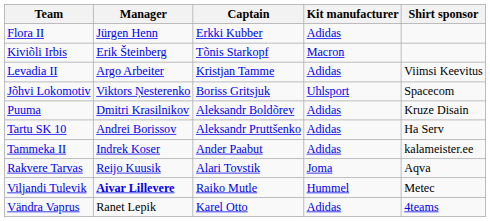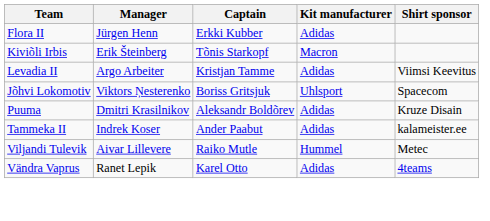 <table class="wikitable sortable" style="text-align: left;">
 <tr>
 <th>Team</th>
 <th>Manager</th>
 <th>Captain</th>
 <th>Kit manufacturer</th>
 <th>Shirt sponsor</th>
 </tr>
 <tr>
 <td><a href='#'>Flora II</a></td>
 <td> <a href='#'>Jürgen Henn</a></td>
 <td> <a href='#'>Erkki Kubber</a></td>
 <td><a href='#'>Adidas</a></td>
 <td></td>
 </tr>
 <tr>
 <td><a href='#'>Kiviõli Irbis</a></td>
 <td> <a href='#'>Erik Šteinberg</a></td>
 <td> <a href='#'>Tõnis Starkopf</a></td>
 <td><a href='#'>Macron</a></td>
 <td></td>
 </tr>
 <tr>
 <td><a href='#'>Levadia II</a></td>
 <td> <a href='#'>Argo Arbeiter</a></td>
 <td> <a href='#'>Kristjan Tamme</a></td>
 <td><a href='#'>Adidas</a></td>
 <td>Viimsi Keevitus</td>
 </tr>
 <tr>
 <td><a href='#'>Jõhvi Lokomotiv</a></td>
 <td> <a href='#'>Viktors Ņesterenko</a></td>
 <td> <a href='#'>Boriss Gritsjuk</a></td>
 <td><a href='#'>Uhlsport</a></td>
 <td>Spacecom</td>
 </tr>
 <tr>
 <td><a href='#'>Puuma</a></td>
 <td> <a href='#'>Dmitri Krasilnikov</a></td>
 <td> <a href='#'>Aleksandr Boldõrev</a></td>
 <td><a href='#'>Adidas</a></td>
 <td>Kruze Disain</td>
 </tr>
 <tr>
-<td><a href='#'>Tartu SK 10</a></td>
-<td> <a href='#'>Andrei Borissov</a></td>
-<td> <a href='#'>Aleksandr Pruttšenko</a></td>
-<td><a href='#'>Adidas</a></td>
-<td>Ha Serv</td>
-</tr>
-<tr>
 <td><a href='#'>Tammeka II</a></td>
 <td> <a href='#'>Indrek Koser</a></td>
 <td> <a href='#'>Ander Paabut</a></td>
 <td><a href='#'>Adidas</a></td>
 <td>kalameister.ee</td>
 </tr>
 <tr>
-<td><a href='#'>Rakvere Tarvas</a></td>
-<td> <a href='#'>Reijo Kuusik</a></td>
-<td> <a href='#'>Alari Tovstik</a></td>
-<td><a href='#'>Joma</a></td>
-<td>Aqva</td>
-</tr>
-<tr>
 <td><a href='#'>Viljandi Tulevik</a></td>
-<td><strong> <a href='#'>Aivar Lillevere</a></strong></td>
+<td> <a href='#'>Aivar Lillevere</a></td>
 <td> <a href='#'>Raiko Mutle</a></td>
 <td><a href='#'>Hummel</a></td>
 <td>Metec</td>
 </tr>
 <tr>
 <td><a href='#'>Vändra Vaprus</a></td>
 <td> Ranet Lepik</td>
 <td> <a href='#'>Karel Otto</a></td>
 <td><a href='#'>Adidas</a></td>
 <td><a href='#'>4teams</a></td>
 </tr>
 </table>
